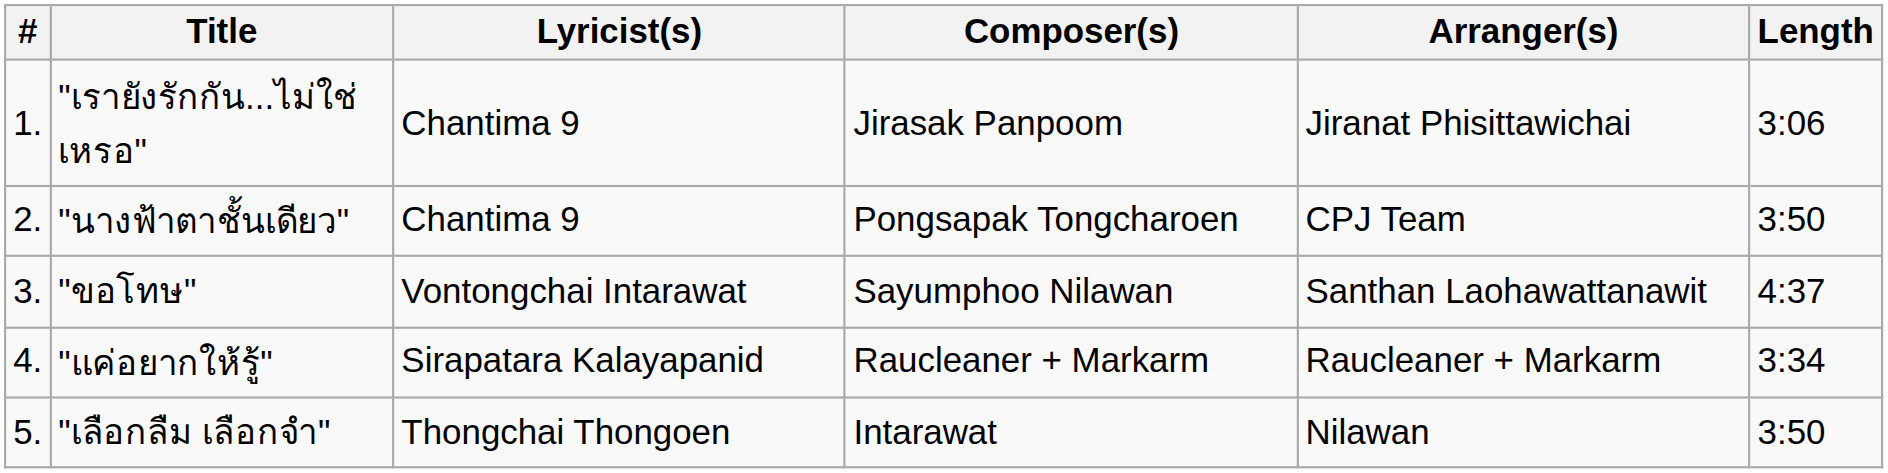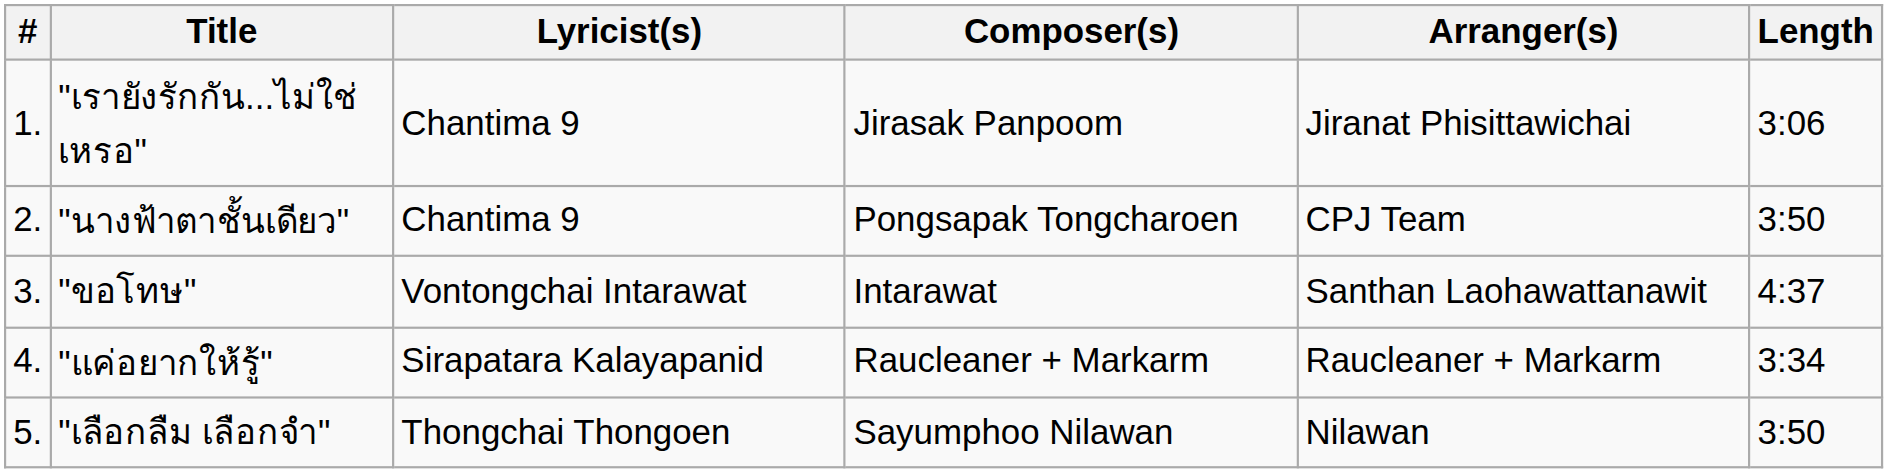 <table class="wikitable">
 <tr>
 <th align="center">#</th>
 <th align="center" width="150">Title</th>
 <th align="center" width="200">Lyricist(s)</th>
 <th align="center" width="200">Composer(s)</th>
 <th align="center" width="200">Arranger(s)</th>
 <th align="center">Length</th>
 </tr>
 <tr>
 <td>1.</td>
 <td>"เรายังรักกัน...ไม่ใช่เหรอ"</td>
 <td>Chantima 9</td>
 <td>Jirasak Panpoom</td>
 <td>Jiranat Phisittawichai</td>
 <td>3:06</td>
 </tr>
 <tr>
 <td>2.</td>
 <td>"นางฟ้าตาชั้นเดียว"</td>
 <td>Chantima 9</td>
 <td>Pongsapak Tongcharoen</td>
 <td>CPJ Team</td>
 <td>3:50</td>
 </tr>
 <tr>
 <td>3.</td>
 <td>"ขอโทษ"</td>
 <td>Vontongchai Intarawat</td>
-<td>Sayumphoo Nilawan</td>
+<td>Intarawat</td>
 <td>Santhan Laohawattanawit</td>
 <td>4:37</td>
 </tr>
 <tr>
 <td>4.</td>
 <td>"แค่อยากให้รู้"</td>
 <td>Sirapatara Kalayapanid</td>
 <td>Raucleaner + Markarm</td>
 <td>Raucleaner + Markarm</td>
 <td>3:34</td>
 </tr>
 <tr>
 <td>5.</td>
 <td>"เลือกลืม เลือกจำ"</td>
 <td>Thongchai Thongoen</td>
-<td>Intarawat</td>
+<td>Sayumphoo Nilawan</td>
 <td>Nilawan</td>
 <td>3:50</td>
 </tr>
 </table>
